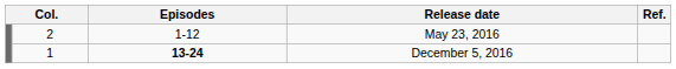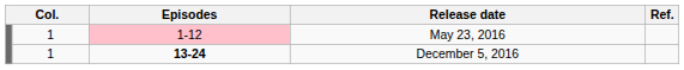 <table class="wikitable" style="text-align: center; width: 98%;">
 <tr>
 <th colspan="2">Col.</th>
 <th>Episodes</th>
 <th>Release date</th>
 <th width="5%">Ref.</th>
 </tr>
 <tr>
 <td rowspan="10" width="1%" style="background: DimGray;"></td>
-<td>2</td>
-<td>1-12</td>
+<td>1</td>
+<td style="background: pink;">1-12</td>
 <td>May 23, 2016</td>
 <td></td>
 </tr>
 <tr>
 <td>1</td>
 <td><strong>13-24</strong></td>
 <td>December 5, 2016</td>
 <td></td>
 </tr>
 </table>
